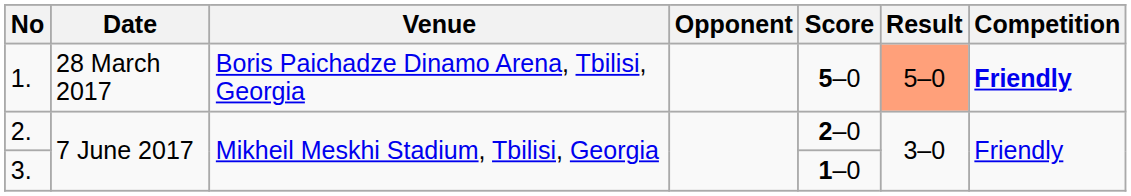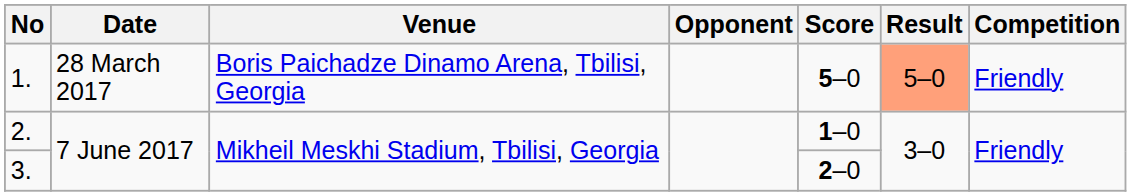 <table class="wikitable" style="font-size:85%;">
 <tr>
 <th>No</th>
 <th>Date</th>
 <th>Venue</th>
 <th>Opponent</th>
 <th>Score</th>
 <th>Result</th>
 <th>Competition</th>
 </tr>
 <tr>
 <td>1.</td>
 <td>28 March 2017</td>
 <td><a href='#'>Boris Paichadze Dinamo Arena</a>, <a href='#'>Tbilisi</a>, <a href='#'>Georgia</a></td>
 <td></td>
 <td align=center><strong>5</strong>–0</td>
 <td align=center style="background: lightsalmon;">5–0</td>
-<td><strong><a href='#'>Friendly</a></strong></td>
+<td><a href='#'>Friendly</a></td>
 </tr>
 <tr>
 <td>2.</td>
 <td rowspan="2">7 June 2017</td>
 <td rowspan="2"><a href='#'>Mikheil Meskhi Stadium</a>, <a href='#'>Tbilisi</a>, <a href='#'>Georgia</a></td>
 <td rowspan="2"></td>
-<td align=center><strong>2</strong>–0</td>
+<td align=center><strong>1</strong>–0</td>
 <td rowspan="2" style="text-align:center">3–0</td>
 <td rowspan="2"><a href='#'>Friendly</a></td>
 </tr>
 <tr>
 <td>3.</td>
-<td align=center><strong>1</strong>–0</td>
+<td align=center><strong>2</strong>–0</td>
 </tr>
 </table>
